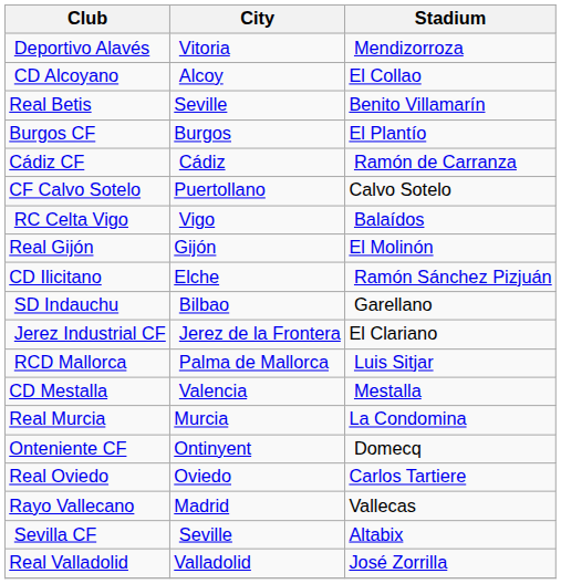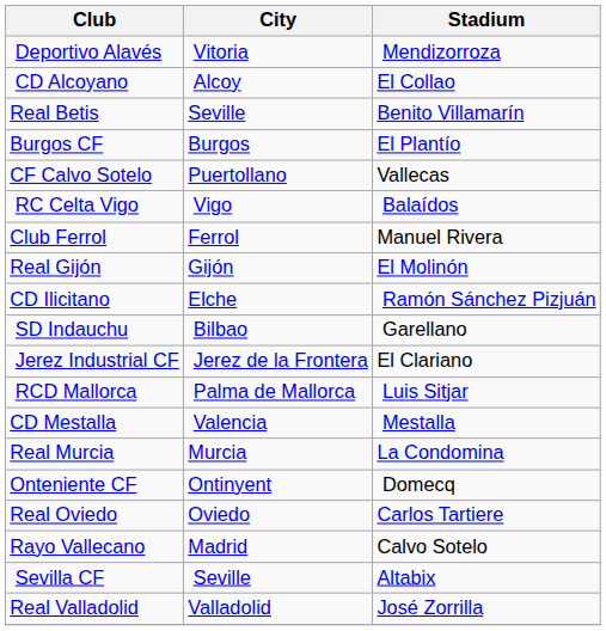 <table class="wikitable sortable" style="text-align: left;">
 <tr>
 <th>Club</th>
 <th>City</th>
 <th>Stadium</th>
 </tr>
 <tr>
 <td> <a href='#'>Deportivo Alavés</a></td>
 <td> <a href='#'>Vitoria</a></td>
 <td> <a href='#'>Mendizorroza</a></td>
 </tr>
 <tr>
 <td> <a href='#'>CD Alcoyano</a></td>
 <td> <a href='#'>Alcoy</a></td>
 <td><a href='#'>El Collao</a></td>
 </tr>
 <tr>
 <td><a href='#'>Real Betis</a></td>
 <td><a href='#'>Seville</a></td>
 <td><a href='#'>Benito Villamarín</a></td>
 </tr>
 <tr>
 <td><a href='#'>Burgos CF</a></td>
 <td><a href='#'>Burgos</a></td>
 <td><a href='#'>El Plantío</a></td>
 </tr>
 <tr>
-<td><a href='#'>Cádiz CF</a></td>
-<td> <a href='#'>Cádiz</a></td>
-<td> <a href='#'>Ramón de Carranza</a></td>
-</tr>
-<tr>
 <td><a href='#'>CF Calvo Sotelo</a></td>
 <td><a href='#'>Puertollano</a></td>
-<td>Calvo Sotelo</td>
+<td>Vallecas</td>
 </tr>
 <tr>
 <td> <a href='#'>RC Celta Vigo</a></td>
 <td> <a href='#'>Vigo</a></td>
 <td> <a href='#'>Balaídos</a></td>
+</tr>
+<tr>
+<td><a href='#'>Club Ferrol</a></td>
+<td><a href='#'>Ferrol</a></td>
+<td>Manuel Rivera</td>
 </tr>
 <tr>
 <td><a href='#'>Real Gijón</a></td>
 <td><a href='#'>Gijón</a></td>
 <td><a href='#'>El Molinón</a></td>
 </tr>
 <tr>
 <td><a href='#'>CD Ilicitano</a></td>
 <td><a href='#'>Elche</a></td>
 <td> <a href='#'>Ramón Sánchez Pizjuán</a></td>
 </tr>
 <tr>
 <td> <a href='#'>SD Indauchu</a></td>
 <td> <a href='#'>Bilbao</a></td>
 <td> Garellano</td>
 </tr>
 <tr>
 <td> <a href='#'>Jerez Industrial CF</a></td>
 <td> <a href='#'>Jerez de la Frontera</a></td>
 <td>El Clariano</td>
 </tr>
 <tr>
 <td> <a href='#'>RCD Mallorca</a></td>
 <td> <a href='#'>Palma de Mallorca</a></td>
 <td> <a href='#'>Luis Sitjar</a></td>
 </tr>
 <tr>
 <td><a href='#'>CD Mestalla</a></td>
 <td> <a href='#'>Valencia</a></td>
 <td> <a href='#'>Mestalla</a></td>
 </tr>
 <tr>
 <td><a href='#'>Real Murcia</a></td>
 <td><a href='#'>Murcia</a></td>
 <td><a href='#'>La Condomina</a></td>
 </tr>
 <tr>
 <td><a href='#'>Onteniente CF</a></td>
 <td><a href='#'>Ontinyent</a></td>
 <td> Domecq</td>
 </tr>
 <tr>
 <td><a href='#'>Real Oviedo</a></td>
 <td><a href='#'>Oviedo</a></td>
 <td><a href='#'>Carlos Tartiere</a></td>
 </tr>
 <tr>
 <td><a href='#'>Rayo Vallecano</a></td>
 <td><a href='#'>Madrid</a></td>
-<td>Vallecas</td>
+<td>Calvo Sotelo</td>
 </tr>
 <tr>
 <td> <a href='#'>Sevilla CF</a></td>
 <td> <a href='#'>Seville</a></td>
 <td><a href='#'>Altabix</a></td>
 </tr>
 <tr>
 <td><a href='#'>Real Valladolid</a></td>
 <td><a href='#'>Valladolid</a></td>
 <td><a href='#'>José Zorrilla</a></td>
 </tr>
 <tr>
 </tr>
 </table>
